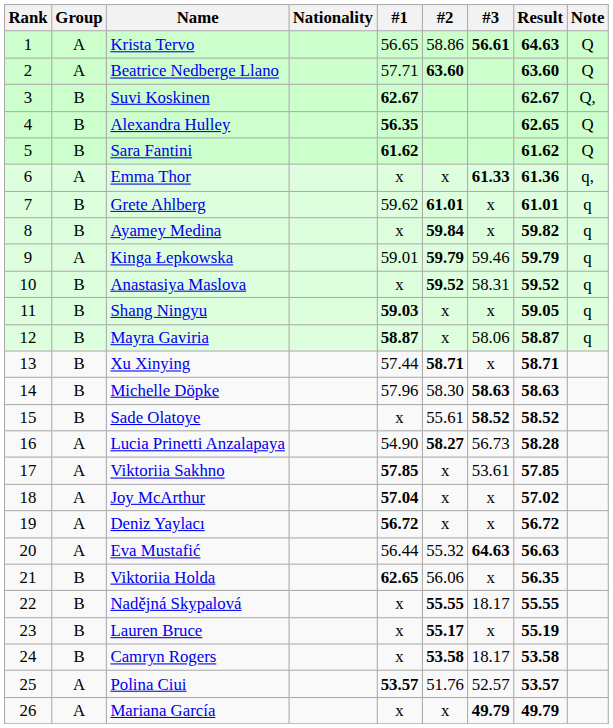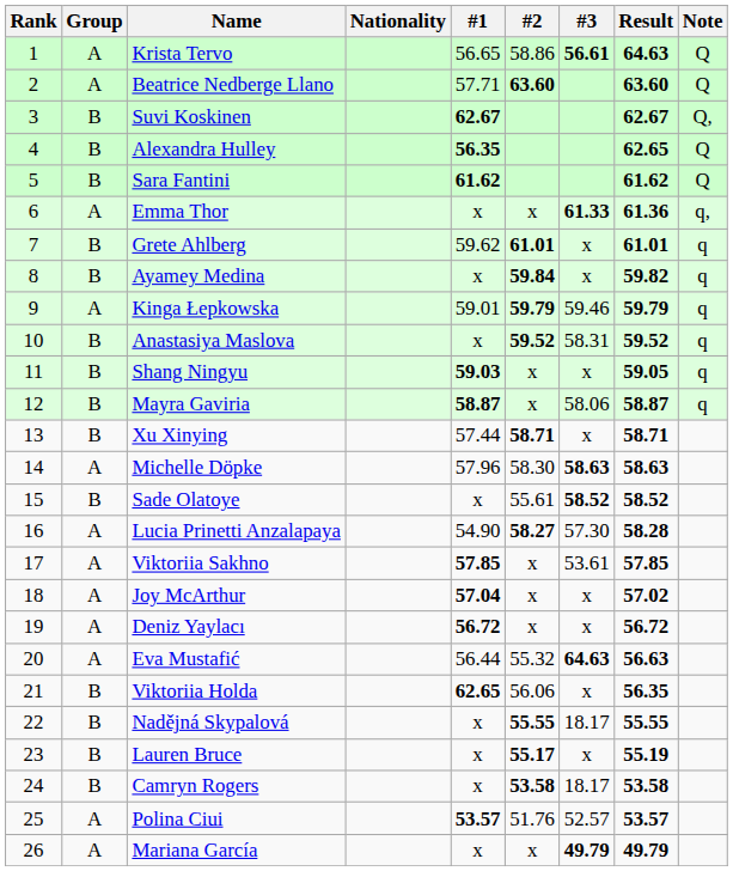 <table class="wikitable sortable" style="text-align:center">
 <tr>
 <th>Rank</th>
 <th>Group</th>
 <th>Name</th>
 <th>Nationality</th>
 <th>#1</th>
 <th>#2</th>
 <th>#3</th>
 <th>Result</th>
 <th>Note</th>
 </tr>
 <tr bgcolor=ccffcc>
 <td>1</td>
 <td>A</td>
 <td align=left><a href='#'>Krista Tervo</a></td>
 <td align=left></td>
 <td>56.65</td>
 <td>58.86</td>
 <td><strong>56.61</strong></td>
 <td><strong>64.63</strong></td>
 <td>Q</td>
 </tr>
 <tr bgcolor=ccffcc>
 <td>2</td>
 <td>A</td>
 <td align=left><a href='#'>Beatrice Nedberge Llano</a></td>
 <td align=left></td>
 <td>57.71</td>
 <td><strong>63.60</strong></td>
 <td></td>
 <td><strong>63.60</strong></td>
 <td>Q</td>
 </tr>
 <tr bgcolor=ccffcc>
 <td>3</td>
 <td>B</td>
 <td align=left><a href='#'>Suvi Koskinen</a></td>
 <td align=left></td>
 <td><strong>62.67</strong></td>
 <td></td>
 <td></td>
 <td><strong>62.67</strong></td>
 <td>Q, <strong></strong></td>
 </tr>
 <tr bgcolor=ccffcc>
 <td>4</td>
 <td>B</td>
 <td align=left><a href='#'>Alexandra Hulley</a></td>
 <td align=left></td>
 <td><strong>56.35</strong></td>
 <td></td>
 <td></td>
 <td><strong>62.65</strong></td>
 <td>Q</td>
 </tr>
 <tr bgcolor=ccffcc>
 <td>5</td>
 <td>B</td>
 <td align=left><a href='#'>Sara Fantini</a></td>
 <td align=left></td>
 <td><strong>61.62</strong></td>
 <td></td>
 <td></td>
 <td><strong>61.62</strong></td>
 <td>Q</td>
 </tr>
 <tr bgcolor=ddffdd>
 <td>6</td>
 <td>A</td>
 <td align=left><a href='#'>Emma Thor</a></td>
 <td align=left></td>
 <td>x</td>
 <td>x</td>
 <td><strong>61.33</strong></td>
 <td><strong>61.36</strong></td>
 <td>q, <strong></strong></td>
 </tr>
 <tr bgcolor=ddffdd>
 <td>7</td>
 <td>B</td>
 <td align=left><a href='#'>Grete Ahlberg</a></td>
 <td align=left></td>
 <td>59.62</td>
 <td><strong>61.01</strong></td>
 <td>x</td>
 <td><strong>61.01</strong></td>
 <td>q</td>
 </tr>
 <tr bgcolor=ddffdd>
 <td>8</td>
 <td>B</td>
 <td align=left><a href='#'>Ayamey Medina</a></td>
 <td align=left></td>
 <td>x</td>
 <td><strong>59.84</strong></td>
 <td>x</td>
 <td><strong>59.82</strong></td>
 <td>q</td>
 </tr>
 <tr bgcolor=ddffdd>
 <td>9</td>
 <td>A</td>
 <td align=left><a href='#'>Kinga Łepkowska</a></td>
 <td align=left></td>
 <td>59.01</td>
 <td><strong>59.79</strong></td>
 <td>59.46</td>
 <td><strong>59.79</strong></td>
 <td>q</td>
 </tr>
 <tr bgcolor=ddffdd>
 <td>10</td>
 <td>B</td>
 <td align=left><a href='#'>Anastasiya Maslova</a></td>
 <td align=left></td>
 <td>x</td>
 <td><strong>59.52</strong></td>
 <td>58.31</td>
 <td><strong>59.52</strong></td>
 <td>q</td>
 </tr>
 <tr bgcolor=ddffdd>
 <td>11</td>
 <td>B</td>
 <td align=left><a href='#'>Shang Ningyu</a></td>
 <td align=left></td>
 <td><strong>59.03</strong></td>
 <td>x</td>
 <td>x</td>
 <td><strong>59.05</strong></td>
 <td>q</td>
 </tr>
 <tr bgcolor=ddffdd>
 <td>12</td>
 <td>B</td>
 <td align=left><a href='#'>Mayra Gaviria</a></td>
 <td align=left></td>
 <td><strong>58.87</strong></td>
 <td>x</td>
 <td>58.06</td>
 <td><strong>58.87</strong></td>
 <td>q</td>
 </tr>
 <tr>
 <td>13</td>
 <td>B</td>
 <td align=left><a href='#'>Xu Xinying</a></td>
 <td align=left></td>
 <td>57.44</td>
 <td><strong>58.71</strong></td>
 <td>x</td>
 <td><strong>58.71</strong></td>
 <td></td>
 </tr>
 <tr>
 <td>14</td>
-<td>B</td>
+<td>A</td>
 <td align=left><a href='#'>Michelle Döpke</a></td>
 <td align=left></td>
 <td>57.96</td>
 <td>58.30</td>
 <td><strong>58.63</strong></td>
 <td><strong>58.63</strong></td>
 <td></td>
 </tr>
 <tr>
 <td>15</td>
 <td>B</td>
 <td align=left><a href='#'>Sade Olatoye</a></td>
 <td align=left></td>
 <td>x</td>
 <td>55.61</td>
 <td><strong>58.52</strong></td>
 <td><strong>58.52</strong></td>
 <td></td>
 </tr>
 <tr>
 <td>16</td>
 <td>A</td>
 <td align=left><a href='#'>Lucia Prinetti Anzalapaya</a></td>
 <td align=left></td>
 <td>54.90</td>
 <td><strong>58.27</strong></td>
-<td>56.73</td>
+<td>57.30</td>
 <td><strong>58.28</strong></td>
 <td></td>
 </tr>
 <tr>
 <td>17</td>
 <td>A</td>
 <td align=left><a href='#'>Viktoriia Sakhno</a></td>
 <td align=left></td>
 <td><strong>57.85</strong></td>
 <td>x</td>
 <td>53.61</td>
 <td><strong>57.85</strong></td>
 <td></td>
 </tr>
 <tr>
 <td>18</td>
 <td>A</td>
 <td align=left><a href='#'>Joy McArthur</a></td>
 <td align=left></td>
 <td><strong>57.04</strong></td>
 <td>x</td>
 <td>x</td>
 <td><strong>57.02</strong></td>
 <td></td>
 </tr>
 <tr>
 <td>19</td>
 <td>A</td>
 <td align=left><a href='#'>Deniz Yaylacı</a></td>
 <td align=left></td>
 <td><strong>56.72</strong></td>
 <td>x</td>
 <td>x</td>
 <td><strong>56.72</strong></td>
 <td></td>
 </tr>
 <tr>
 <td>20</td>
 <td>A</td>
 <td align=left><a href='#'>Eva Mustafić</a></td>
 <td align=left></td>
 <td>56.44</td>
 <td>55.32</td>
 <td><strong>64.63</strong></td>
 <td><strong>56.63</strong></td>
 <td></td>
 </tr>
 <tr>
 <td>21</td>
 <td>B</td>
 <td align=left><a href='#'>Viktoriia Holda</a></td>
 <td align=left></td>
 <td><strong>62.65</strong></td>
 <td>56.06</td>
 <td>x</td>
 <td><strong>56.35</strong></td>
 <td></td>
 </tr>
 <tr>
 <td>22</td>
 <td>B</td>
 <td align=left><a href='#'>Nadějná Skypalová</a></td>
 <td align=left></td>
 <td>x</td>
 <td><strong>55.55</strong></td>
 <td>18.17</td>
 <td><strong>55.55</strong></td>
 <td></td>
 </tr>
 <tr>
 <td>23</td>
 <td>B</td>
 <td align=left><a href='#'>Lauren Bruce</a></td>
 <td align=left></td>
 <td>x</td>
 <td><strong>55.17</strong></td>
 <td>x</td>
 <td><strong>55.19</strong></td>
 <td></td>
 </tr>
 <tr>
 <td>24</td>
 <td>B</td>
 <td align=left><a href='#'>Camryn Rogers</a></td>
 <td align=left></td>
 <td>x</td>
 <td><strong>53.58</strong></td>
 <td>18.17</td>
 <td><strong>53.58</strong></td>
 <td></td>
 </tr>
 <tr>
 <td>25</td>
 <td>A</td>
 <td align=left><a href='#'>Polina Ciui</a></td>
 <td align=left></td>
 <td><strong>53.57</strong></td>
 <td>51.76</td>
 <td>52.57</td>
 <td><strong>53.57</strong></td>
 <td></td>
 </tr>
 <tr>
 <td>26</td>
 <td>A</td>
 <td align=left><a href='#'>Mariana García</a></td>
 <td align=left></td>
 <td>x</td>
 <td>x</td>
 <td><strong>49.79</strong></td>
 <td><strong>49.79</strong></td>
 <td></td>
 </tr>
 </table>
